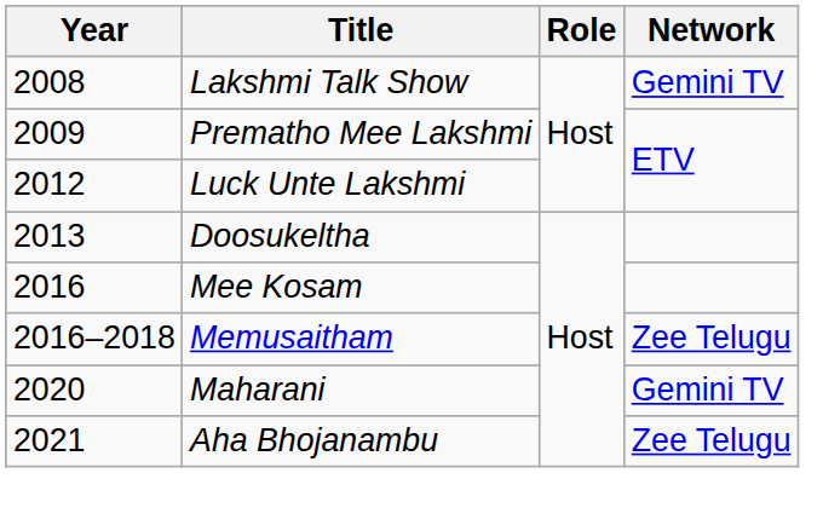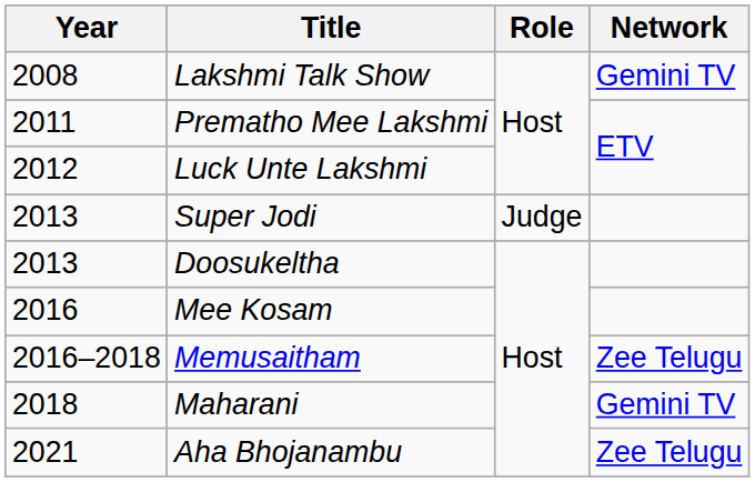 <table class="wikitable sortable">
 <tr>
 <th>Year</th>
 <th>Title</th>
 <th>Role</th>
 <th>Network</th>
 </tr>
 <tr>
 <td>2008</td>
 <td><em>Lakshmi Talk Show</em></td>
 <td rowspan="3">Host</td>
 <td><a href='#'>Gemini TV</a></td>
 </tr>
 <tr>
-<td>2009</td>
+<td>2011</td>
 <td><em>Prematho Mee Lakshmi</em></td>
 <td rowspan="2"><a href='#'>ETV</a></td>
 </tr>
 <tr>
 <td>2012</td>
 <td><em>Luck Unte Lakshmi</em></td>
+</tr>
+<tr>
+<td>2013</td>
+<td><em>Super Jodi</em></td>
+<td>Judge</td>
+<td></td>
 </tr>
 <tr>
 <td>2013</td>
 <td><em>Doosukeltha</em></td>
 <td rowspan="5">Host</td>
 <td></td>
 </tr>
 <tr>
 <td>2016</td>
 <td><em>Mee Kosam</em></td>
 <td></td>
 </tr>
 <tr>
 <td>2016–2018</td>
 <td><em><a href='#'>Memusaitham</a></em></td>
 <td><a href='#'>Zee Telugu</a></td>
 </tr>
 <tr>
-<td>2020</td>
+<td>2018</td>
 <td><em>Maharani</em></td>
 <td><a href='#'>Gemini TV</a></td>
 </tr>
 <tr>
 <td>2021</td>
 <td><em>Aha Bhojanambu </em></td>
 <td><a href='#'>Zee Telugu</a></td>
 </tr>
 </table>
